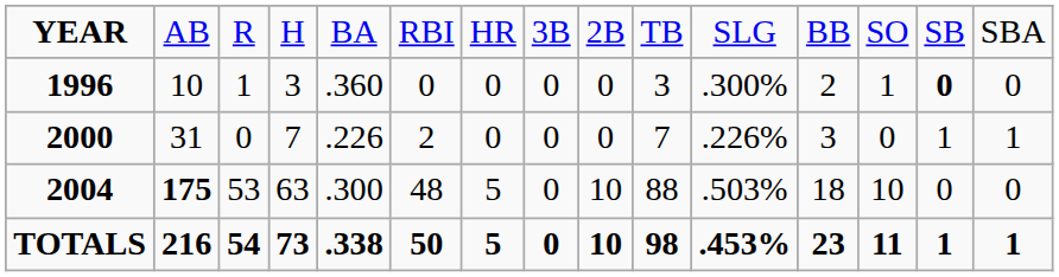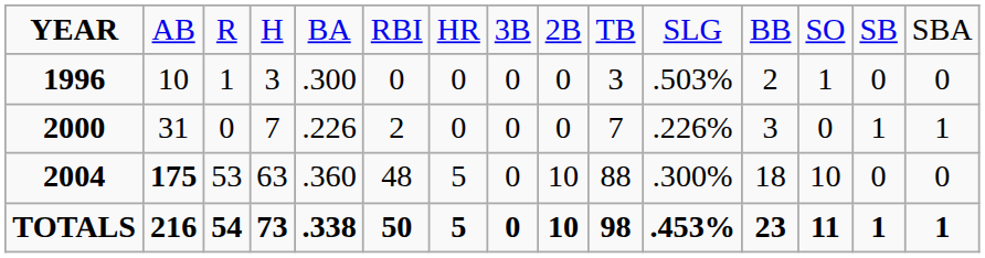 <table class="wikitable">
 <tr align=center>
 <td><strong>YEAR</strong></td>
 <td><a href='#'>AB</a></td>
 <td><a href='#'>R</a></td>
 <td><a href='#'>H</a></td>
 <td><a href='#'>BA</a></td>
 <td><a href='#'>RBI</a></td>
 <td><a href='#'>HR</a></td>
 <td><a href='#'>3B</a></td>
 <td><a href='#'>2B</a></td>
 <td><a href='#'>TB</a></td>
 <td><a href='#'>SLG</a></td>
 <td><a href='#'>BB</a></td>
 <td><a href='#'>SO</a></td>
 <td><a href='#'>SB</a></td>
 <td>SBA</td>
 </tr>
 <tr align=center>
 <td><strong>1996</strong></td>
 <td>10</td>
 <td>1</td>
 <td>3</td>
-<td>.360</td>
+<td>.300</td>
 <td>0</td>
 <td>0</td>
 <td>0</td>
 <td>0</td>
 <td>3</td>
-<td>.300%</td>
+<td>.503%</td>
 <td>2</td>
 <td>1</td>
-<td><strong>0</strong></td>
+<td>0</td>
 <td>0</td>
 </tr>
 <tr align=center>
 <td><strong>2000</strong></td>
 <td>31</td>
 <td>0</td>
 <td>7</td>
 <td>.226</td>
 <td>2</td>
 <td>0</td>
 <td>0</td>
 <td>0</td>
 <td>7</td>
 <td>.226%</td>
 <td>3</td>
 <td>0</td>
 <td>1</td>
 <td>1</td>
 </tr>
 <tr align=center>
 <td><strong>2004</strong></td>
 <td><strong>175</strong></td>
 <td>53</td>
 <td>63</td>
-<td>.300</td>
+<td>.360</td>
 <td>48</td>
 <td>5</td>
 <td>0</td>
 <td>10</td>
 <td>88</td>
-<td>.503%</td>
+<td>.300%</td>
 <td>18</td>
 <td>10</td>
 <td>0</td>
 <td>0</td>
 </tr>
 <tr align=center>
 <td><strong>TOTALS</strong></td>
 <td><strong>216</strong></td>
 <td><strong>54</strong></td>
 <td><strong>73</strong></td>
 <td><strong>.338</strong></td>
 <td><strong>50</strong></td>
 <td><strong>5</strong></td>
 <td><strong>0</strong></td>
 <td><strong>10</strong></td>
 <td><strong>98</strong></td>
 <td><strong>.453%</strong></td>
 <td><strong>23</strong></td>
 <td><strong>11</strong></td>
 <td><strong>1</strong></td>
 <td><strong>1</strong></td>
 </tr>
 </table>
